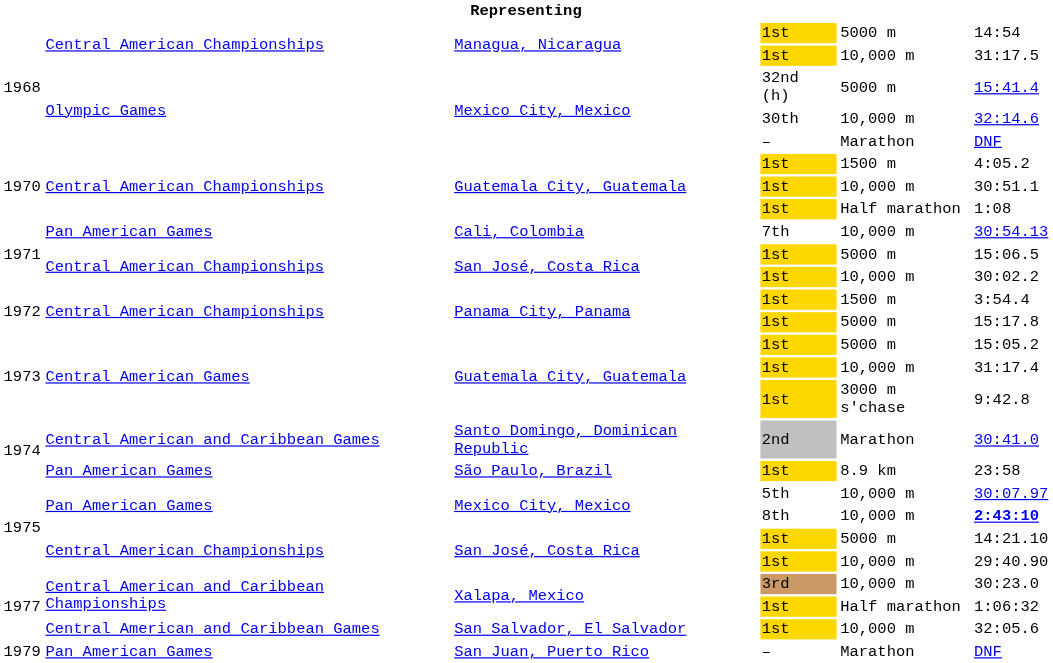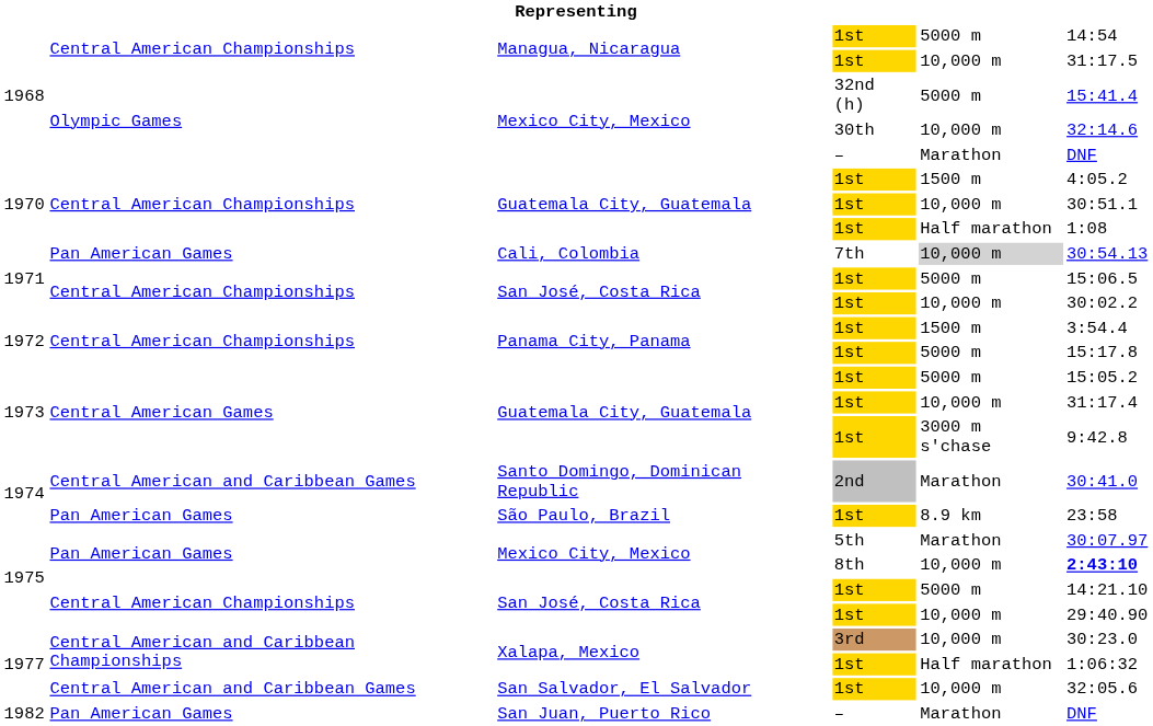 <table>
 <tr>
 <th colspan="6">Representing </th>
 </tr>
 <tr>
 <td rowspan=5>1968</td>
 <td rowspan=2><a href='#'>Central American Championships</a></td>
 <td rowspan=2><a href='#'>Managua, Nicaragua</a></td>
 <td bgcolor=gold>1st</td>
 <td>5000 m</td>
 <td>14:54</td>
 </tr>
 <tr>
 <td bgcolor=gold>1st</td>
 <td>10,000 m</td>
 <td>31:17.5</td>
 </tr>
 <tr>
 <td rowspan=3><a href='#'>Olympic Games</a></td>
 <td rowspan=3><a href='#'>Mexico City, Mexico</a></td>
 <td>32nd (h)</td>
 <td>5000 m</td>
 <td><a href='#'>15:41.4</a></td>
 </tr>
 <tr>
 <td>30th</td>
 <td>10,000 m</td>
 <td><a href='#'>32:14.6</a></td>
 </tr>
 <tr>
 <td>–</td>
 <td>Marathon</td>
 <td><a href='#'>DNF</a></td>
 </tr>
 <tr>
 <td rowspan=3>1970</td>
 <td rowspan=3><a href='#'>Central American Championships</a></td>
 <td rowspan=3><a href='#'>Guatemala City, Guatemala</a></td>
 <td bgcolor=gold>1st</td>
 <td>1500 m</td>
 <td>4:05.2</td>
 </tr>
 <tr>
 <td bgcolor=gold>1st</td>
 <td>10,000 m</td>
 <td>30:51.1</td>
 </tr>
 <tr>
 <td bgcolor=gold>1st</td>
 <td>Half marathon</td>
 <td>1:08</td>
 </tr>
 <tr>
 <td rowspan=3>1971</td>
 <td><a href='#'>Pan American Games</a></td>
 <td><a href='#'>Cali, Colombia</a></td>
 <td>7th</td>
-<td>10,000 m</td>
+<td style="background: lightgrey;">10,000 m</td>
 <td><a href='#'>30:54.13</a></td>
 </tr>
 <tr>
 <td rowspan=2><a href='#'>Central American Championships</a></td>
 <td rowspan=2><a href='#'>San José, Costa Rica</a></td>
 <td bgcolor=gold>1st</td>
 <td>5000 m</td>
 <td>15:06.5</td>
 </tr>
 <tr>
 <td bgcolor=gold>1st</td>
 <td>10,000 m</td>
 <td>30:02.2</td>
 </tr>
 <tr>
 <td rowspan=2>1972</td>
 <td rowspan=2><a href='#'>Central American Championships</a></td>
 <td rowspan=2><a href='#'>Panama City, Panama</a></td>
 <td bgcolor=gold>1st</td>
 <td>1500 m</td>
 <td>3:54.4</td>
 </tr>
 <tr>
 <td bgcolor=gold>1st</td>
 <td>5000 m</td>
 <td>15:17.8</td>
 </tr>
 <tr>
 <td rowspan=3>1973</td>
 <td rowspan=3><a href='#'>Central American Games</a></td>
 <td rowspan=3><a href='#'>Guatemala City, Guatemala</a></td>
 <td bgcolor=gold>1st</td>
 <td>5000 m</td>
 <td>15:05.2</td>
 </tr>
 <tr>
 <td bgcolor=gold>1st</td>
 <td>10,000 m</td>
 <td>31:17.4</td>
 </tr>
 <tr>
 <td bgcolor=gold>1st</td>
 <td>3000 m s'chase</td>
 <td>9:42.8</td>
 </tr>
 <tr>
 <td rowspan=2>1974</td>
 <td><a href='#'>Central American and Caribbean Games</a></td>
 <td><a href='#'>Santo Domingo, Dominican Republic</a></td>
 <td bgcolor=silver>2nd</td>
 <td>Marathon</td>
 <td><a href='#'>30:41.0</a></td>
 </tr>
 <tr>
 <td><a href='#'>Pan American Games</a></td>
 <td><a href='#'>São Paulo, Brazil</a></td>
 <td bgcolor=gold>1st</td>
 <td>8.9 km</td>
 <td>23:58</td>
 </tr>
 <tr>
 <td rowspan=4>1975</td>
 <td rowspan=2><a href='#'>Pan American Games</a></td>
 <td rowspan=2><a href='#'>Mexico City, Mexico</a></td>
 <td>5th</td>
-<td>10,000 m</td>
+<td>Marathon</td>
 <td><a href='#'>30:07.97</a></td>
 </tr>
 <tr>
 <td>8th</td>
 <td>10,000 m</td>
 <td><strong><a href='#'>2:43:10</a></strong></td>
 </tr>
 <tr>
 <td rowspan=2><a href='#'>Central American Championships</a></td>
 <td rowspan=2><a href='#'>San José, Costa Rica</a></td>
 <td bgcolor=gold>1st</td>
 <td>5000 m</td>
 <td>14:21.10</td>
 </tr>
 <tr>
 <td bgcolor=gold>1st</td>
 <td>10,000 m</td>
 <td>29:40.90</td>
 </tr>
 <tr>
 <td rowspan=3>1977</td>
 <td rowspan=2><a href='#'>Central American and Caribbean Championships</a></td>
 <td rowspan=2><a href='#'>Xalapa, Mexico</a></td>
 <td bgcolor=cc9966>3rd</td>
 <td>10,000 m</td>
 <td>30:23.0</td>
 </tr>
 <tr>
 <td bgcolor=gold>1st</td>
 <td>Half marathon</td>
 <td>1:06:32</td>
 </tr>
 <tr>
 <td><a href='#'>Central American and Caribbean Games</a></td>
 <td><a href='#'>San Salvador, El Salvador</a></td>
 <td bgcolor=gold>1st</td>
 <td>10,000 m</td>
 <td>32:05.6</td>
 </tr>
 <tr>
-<td>1979</td>
+<td>1982</td>
 <td><a href='#'>Pan American Games</a></td>
 <td><a href='#'>San Juan, Puerto Rico</a></td>
 <td>–</td>
 <td>Marathon</td>
 <td><a href='#'>DNF</a></td>
 </tr>
 </table>
